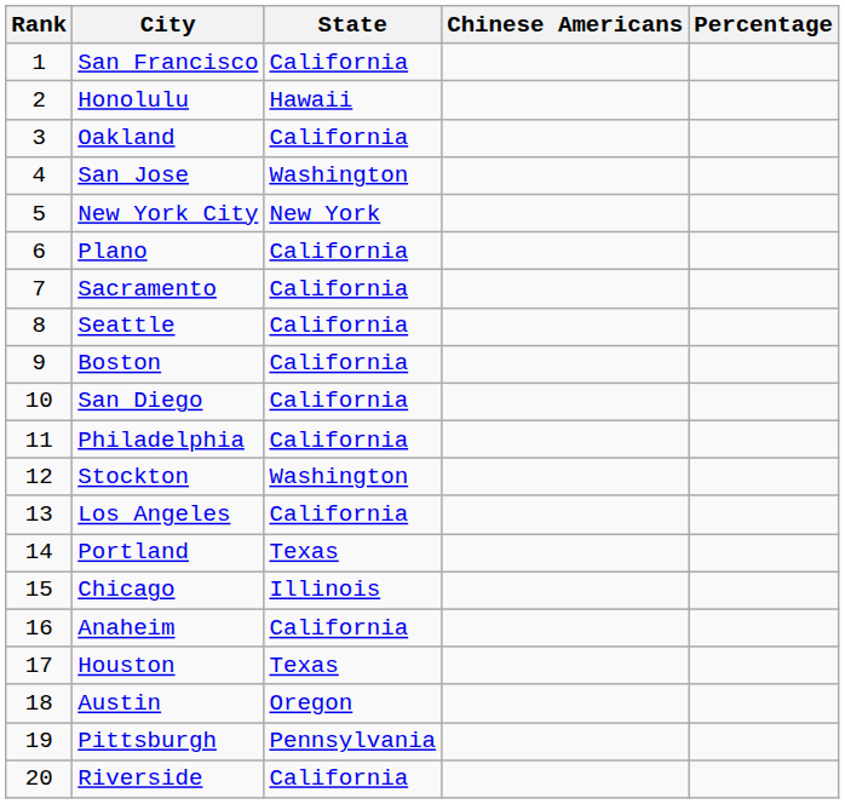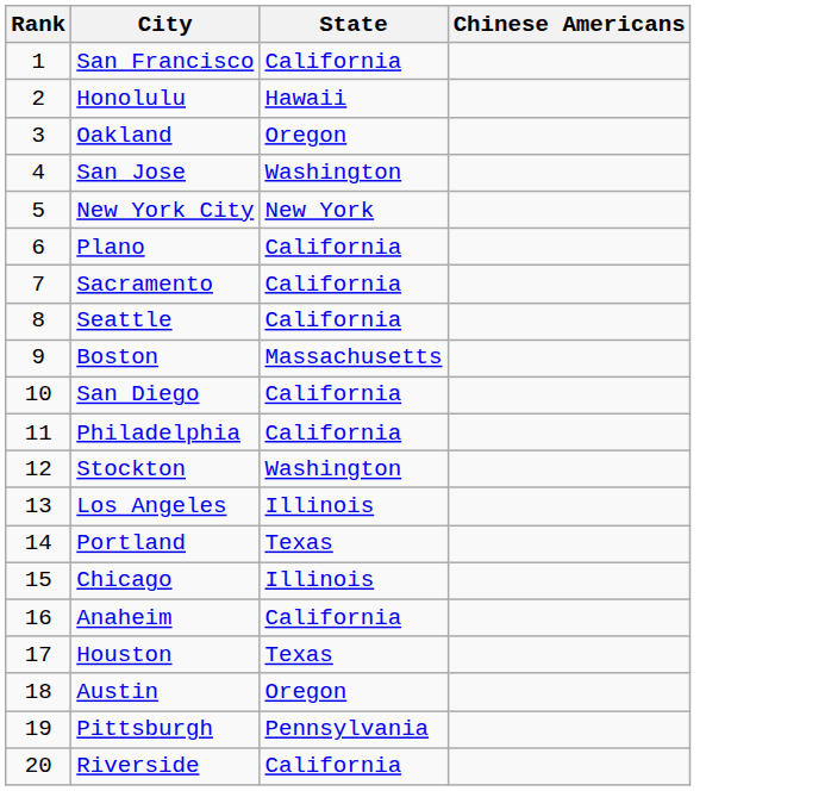 <table class="wikitable sortable mw-collapsible">
 <tr>
 <th>Rank</th>
 <th>City</th>
 <th>State</th>
 <th>Chinese Americans</th>
-<th>Percentage</th>
 </tr>
 <tr>
 <td align="center">1</td>
 <td><a href='#'>San Francisco</a></td>
 <td><a href='#'>California</a></td>
-<td align="right"></td>
 <td align="right"></td>
 </tr>
 <tr>
 <td align="center">2</td>
 <td><a href='#'>Honolulu</a></td>
 <td><a href='#'>Hawaii</a></td>
 <td align="right"></td>
-<td align="right"></td>
 </tr>
 <tr>
 <td align="center">3</td>
 <td><a href='#'>Oakland</a></td>
-<td><a href='#'>California</a></td>
-<td align="right"></td>
+<td><a href='#'>Oregon</a></td>
 <td align="right"></td>
 </tr>
 <tr>
 <td align="center">4</td>
 <td><a href='#'>San Jose</a></td>
 <td><a href='#'>Washington</a></td>
 <td align="right"></td>
-<td align="right"></td>
 </tr>
 <tr>
 <td align="center">5</td>
 <td><a href='#'>New York City</a></td>
 <td><a href='#'>New York</a></td>
-<td align="right"></td>
 <td align="right"></td>
 </tr>
 <tr>
 <td align="center">6</td>
 <td><a href='#'>Plano</a></td>
 <td><a href='#'>California</a></td>
 <td align="right"></td>
-<td align="right"></td>
 </tr>
 <tr>
 <td align="center">7</td>
 <td><a href='#'>Sacramento</a></td>
 <td><a href='#'>California</a></td>
-<td align="right"></td>
 <td align="right"></td>
 </tr>
 <tr>
 <td align="center">8</td>
 <td><a href='#'>Seattle</a></td>
 <td><a href='#'>California</a></td>
 <td align="right"></td>
-<td align="right"></td>
 </tr>
 <tr>
 <td align="center">9</td>
 <td><a href='#'>Boston</a></td>
-<td><a href='#'>California</a></td>
-<td align="right"></td>
+<td><a href='#'>Massachusetts</a></td>
 <td align="right"></td>
 </tr>
 <tr>
 <td align="center">10</td>
 <td><a href='#'>San Diego</a></td>
 <td><a href='#'>California</a></td>
 <td align="right"></td>
-<td align="right"></td>
 </tr>
 <tr>
 <td align="center">11</td>
 <td><a href='#'>Philadelphia</a></td>
 <td><a href='#'>California</a></td>
-<td align="right"></td>
 <td align="right"></td>
 </tr>
 <tr>
 <td align="center">12</td>
 <td><a href='#'>Stockton</a></td>
 <td><a href='#'>Washington</a></td>
 <td align="right"></td>
-<td align="right"></td>
 </tr>
 <tr>
 <td align="center">13</td>
 <td><a href='#'>Los Angeles</a></td>
-<td><a href='#'>California</a></td>
-<td align="right"></td>
+<td><a href='#'>Illinois</a></td>
 <td align="right"></td>
 </tr>
 <tr>
 <td align="center">14</td>
 <td><a href='#'>Portland</a></td>
 <td><a href='#'>Texas</a></td>
 <td align="right"></td>
-<td align="right"></td>
 </tr>
 <tr>
 <td align="center">15</td>
 <td><a href='#'>Chicago</a></td>
 <td><a href='#'>Illinois</a></td>
-<td align="right"></td>
 <td align="right"></td>
 </tr>
 <tr>
 <td align="center">16</td>
 <td><a href='#'>Anaheim</a></td>
 <td><a href='#'>California</a></td>
 <td align="right"></td>
-<td align="right"></td>
 </tr>
 <tr>
 <td align="center">17</td>
 <td><a href='#'>Houston</a></td>
 <td><a href='#'>Texas</a></td>
-<td align="right"></td>
 <td align="right"></td>
 </tr>
 <tr>
 <td align="center">18</td>
 <td><a href='#'>Austin</a></td>
 <td><a href='#'>Oregon</a></td>
 <td align="right"></td>
-<td align="right"></td>
 </tr>
 <tr>
 <td align="center">19</td>
 <td><a href='#'>Pittsburgh</a></td>
 <td><a href='#'>Pennsylvania</a></td>
-<td align="right"></td>
 <td align="right"></td>
 </tr>
 <tr>
 <td align="center">20</td>
 <td><a href='#'>Riverside</a></td>
 <td><a href='#'>California</a></td>
 <td align="right"></td>
-<td align="right"></td>
 </tr>
 </table>
